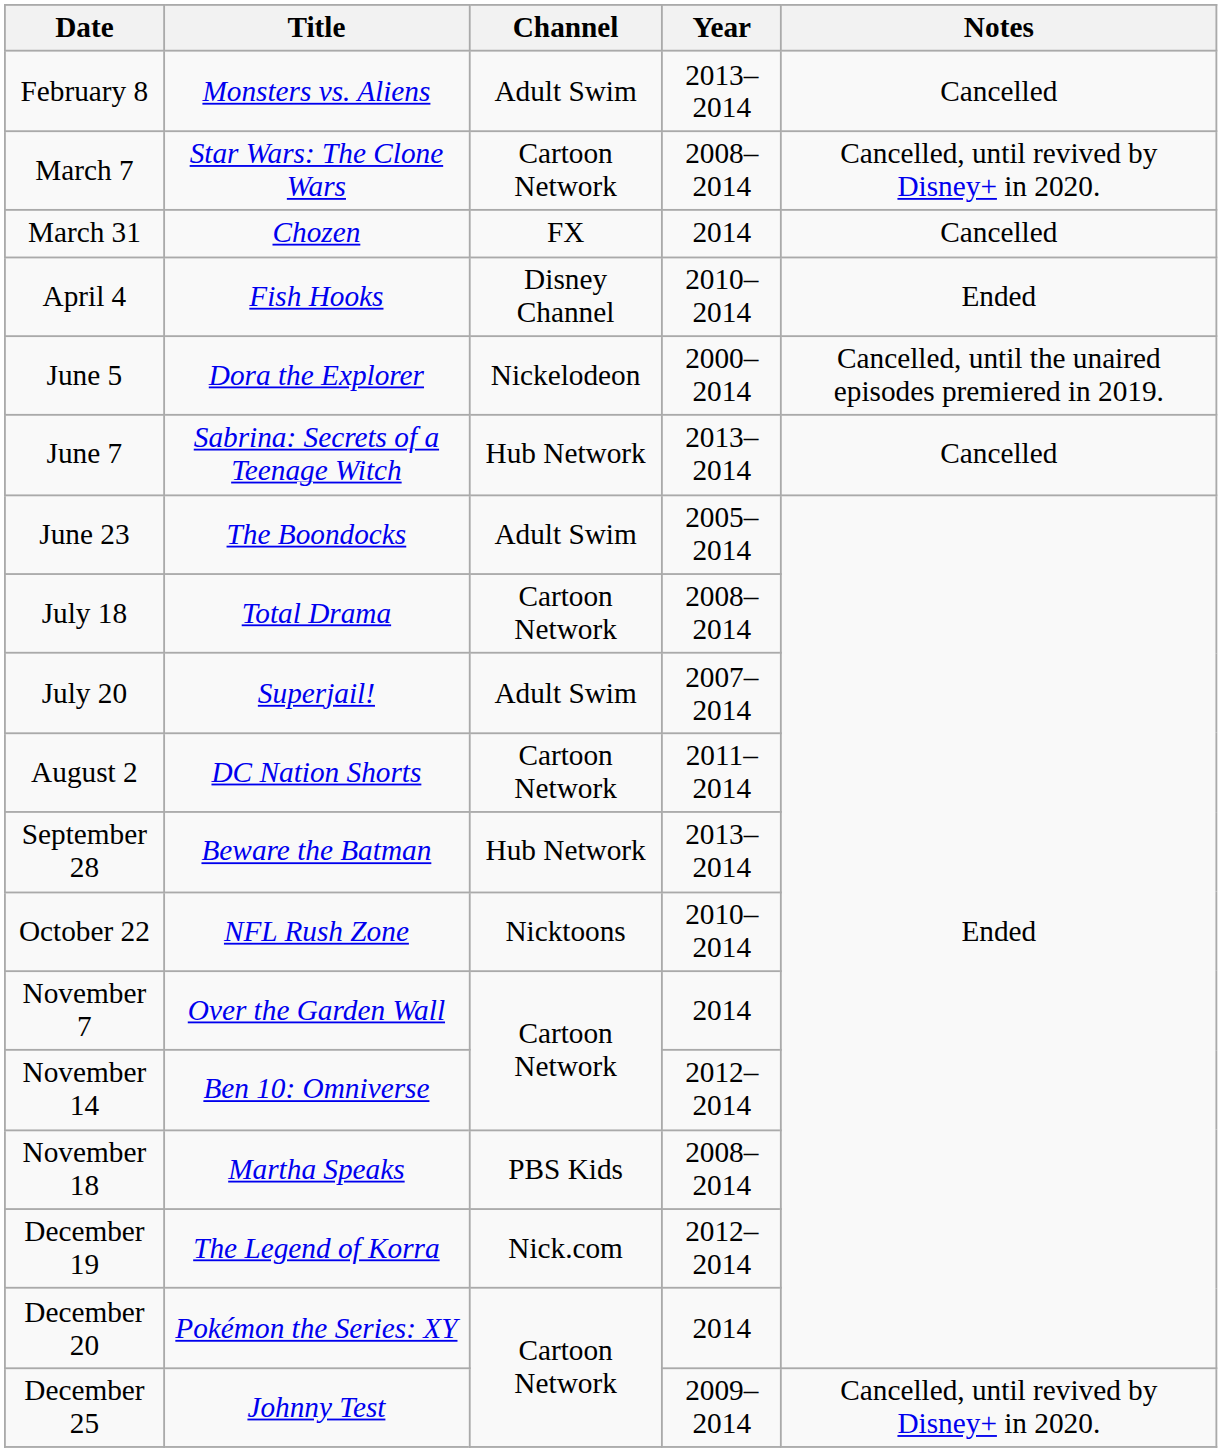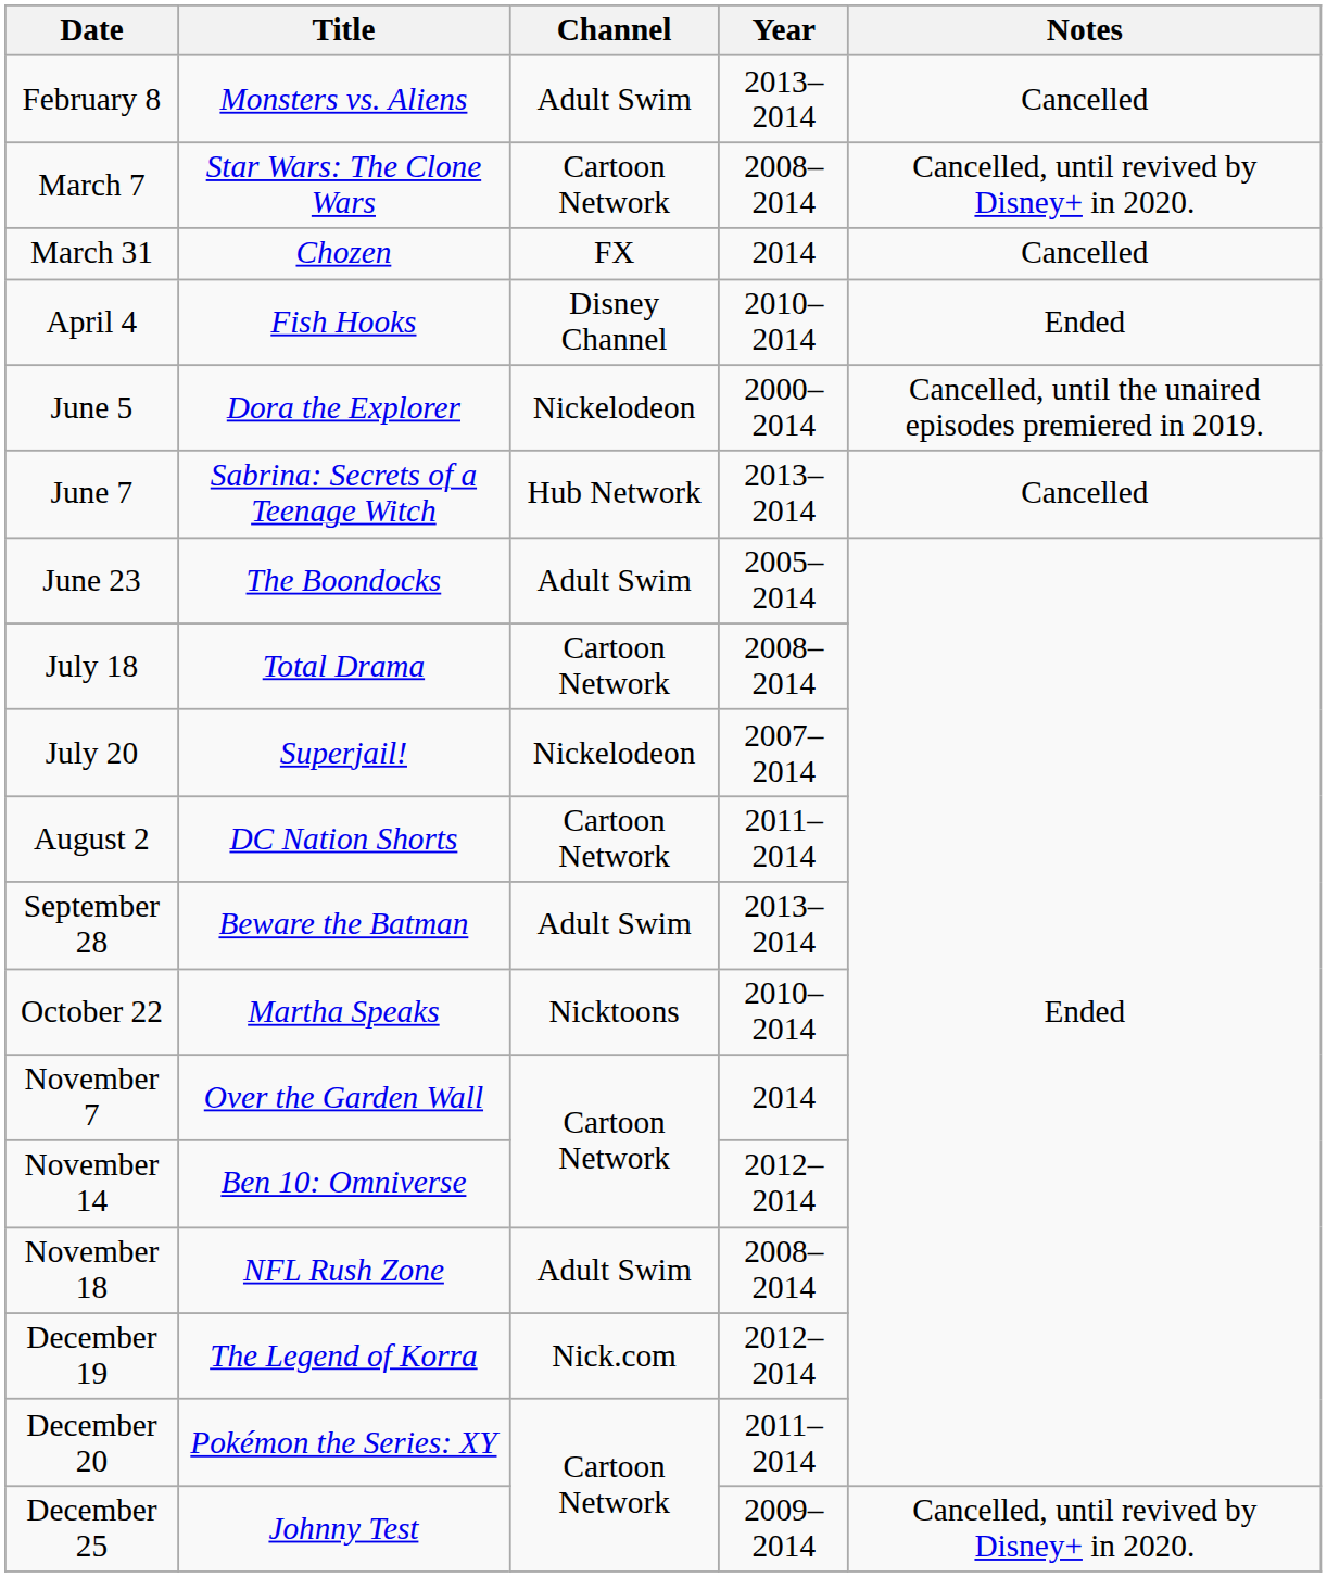 <table class="wikitable sortable" style="text-align: center" width="75%">
 <tr>
 <th scope="col">Date</th>
 <th scope="col">Title</th>
 <th scope="col">Channel</th>
 <th scope="col">Year</th>
 <th scope="col">Notes</th>
 </tr>
 <tr>
 <td>February 8</td>
 <td><em><a href='#'>Monsters vs. Aliens</a></em></td>
 <td>Adult Swim</td>
 <td>2013–2014</td>
 <td>Cancelled</td>
 </tr>
 <tr>
 <td>March 7</td>
 <td><em><a href='#'>Star Wars: The Clone Wars</a></em></td>
 <td>Cartoon Network</td>
 <td>2008–2014</td>
 <td>Cancelled, until revived by <a href='#'>Disney+</a> in 2020.</td>
 </tr>
 <tr>
 <td>March 31</td>
 <td><em><a href='#'>Chozen</a></em></td>
 <td>FX</td>
 <td>2014</td>
 <td>Cancelled</td>
 </tr>
 <tr>
 <td>April 4</td>
 <td><em><a href='#'>Fish Hooks</a></em></td>
 <td>Disney Channel</td>
 <td>2010–2014</td>
 <td>Ended</td>
 </tr>
 <tr>
 <td>June 5</td>
 <td><em><a href='#'>Dora the Explorer</a></em></td>
 <td>Nickelodeon</td>
 <td>2000–2014</td>
 <td>Cancelled, until the unaired episodes premiered in 2019.</td>
 </tr>
 <tr>
 <td>June 7</td>
 <td><em><a href='#'>Sabrina: Secrets of a Teenage Witch</a></em></td>
 <td>Hub Network</td>
 <td>2013–2014</td>
 <td>Cancelled</td>
 </tr>
 <tr>
 <td>June 23</td>
 <td><em><a href='#'>The Boondocks</a></em></td>
 <td>Adult Swim</td>
 <td>2005–2014</td>
 <td rowspan=11>Ended</td>
 </tr>
 <tr>
 <td>July 18</td>
 <td><em><a href='#'>Total Drama</a></em></td>
 <td>Cartoon Network</td>
 <td>2008–2014</td>
 </tr>
 <tr>
 <td>July 20</td>
 <td><em><a href='#'>Superjail!</a></em></td>
-<td>Adult Swim</td>
+<td>Nickelodeon</td>
 <td>2007–2014</td>
 </tr>
 <tr>
 <td>August 2</td>
 <td><em><a href='#'>DC Nation Shorts</a></em></td>
 <td>Cartoon Network</td>
 <td>2011–2014</td>
 </tr>
 <tr>
 <td>September 28</td>
 <td><em><a href='#'>Beware the Batman</a></em></td>
-<td>Hub Network</td>
+<td>Adult Swim</td>
 <td>2013–2014</td>
 </tr>
 <tr>
 <td>October 22</td>
-<td><em><a href='#'>NFL Rush Zone</a></em></td>
+<td><em><a href='#'>Martha Speaks</a></em></td>
 <td>Nicktoons</td>
 <td>2010–2014</td>
 </tr>
 <tr>
 <td>November 7</td>
 <td><em><a href='#'>Over the Garden Wall</a></em></td>
 <td rowspan=2>Cartoon Network</td>
 <td>2014</td>
 </tr>
 <tr>
 <td>November 14</td>
 <td><em><a href='#'>Ben 10: Omniverse</a></em></td>
 <td>2012–2014</td>
 </tr>
 <tr>
 <td>November 18</td>
-<td><em><a href='#'>Martha Speaks</a></em></td>
-<td>PBS Kids</td>
+<td><em><a href='#'>NFL Rush Zone</a></em></td>
+<td>Adult Swim</td>
 <td>2008–2014</td>
 </tr>
 <tr>
 <td>December 19</td>
 <td><em><a href='#'>The Legend of Korra</a></em></td>
 <td>Nick.com</td>
 <td>2012–2014</td>
 </tr>
 <tr>
 <td>December 20</td>
 <td><em><a href='#'>Pokémon the Series: XY</a></em></td>
 <td rowspan=2>Cartoon Network</td>
-<td>2014</td>
+<td>2011–2014</td>
 </tr>
 <tr>
 <td>December 25</td>
 <td><em><a href='#'>Johnny Test</a></em></td>
 <td>2009–2014</td>
 <td>Cancelled, until revived by <a href='#'>Disney+</a> in 2020.</td>
 </tr>
 </table>
